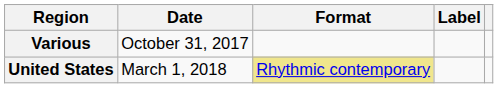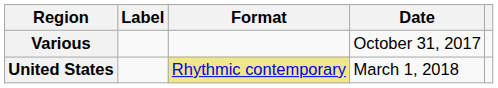 <table class="wikitable plainrowheaders">
 <tr>
 <th scope="col">Region</th>
+<th scope="col">Label</th>
+<th scope="col">Format</th>
 <th scope="col">Date</th>
-<th scope="col">Format</th>
-<th scope="col">Label</th>
 <th scope="col"></th>
 </tr>
 <tr>
 <th scope="row">Various</th>
-<td>October 31, 2017</td>
 <td><br></td>
 <td><br></td>
+<td>October 31, 2017</td>
 <td></td>
 </tr>
 <tr>
 <th scope="row" rowspan="1">United States</th>
+<td><br></td>
+<td style="background: khaki;"><a href='#'>Rhythmic contemporary</a></td>
 <td>March 1, 2018</td>
-<td style="background: khaki;"><a href='#'>Rhythmic contemporary</a></td>
-<td><br></td>
 <td></td>
 </tr>
 </table>
